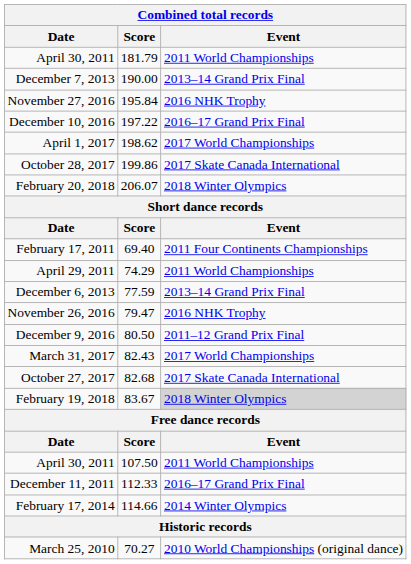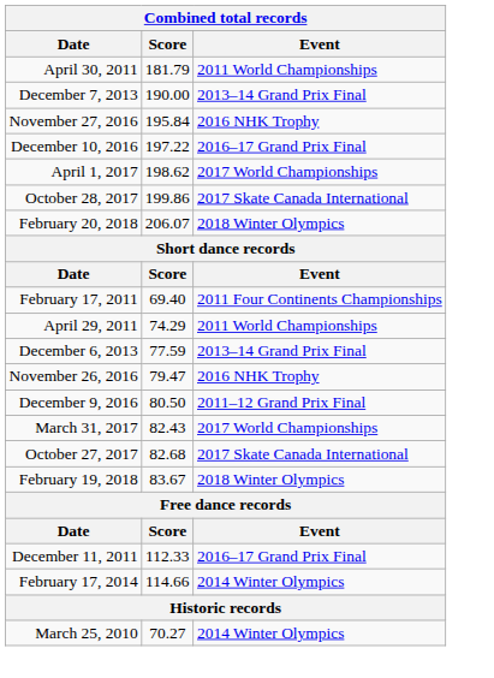 <table class="wikitable">
 <tr>
 <th colspan="3"><a href='#'>Combined total records</a></th>
 </tr>
 <tr>
 <th>Date</th>
 <th>Score</th>
 <th>Event</th>
 </tr>
 <tr>
 <td align=right>April 30, 2011</td>
 <td align=center>181.79</td>
 <td><a href='#'>2011 World Championships</a></td>
 </tr>
 <tr>
 <td align=right>December 7, 2013</td>
 <td align=center>190.00</td>
 <td><a href='#'>2013–14 Grand Prix Final</a></td>
 </tr>
 <tr>
 <td align=right>November 27, 2016</td>
 <td align=center>195.84</td>
 <td><a href='#'>2016 NHK Trophy</a></td>
 </tr>
 <tr>
 <td align=right>December 10, 2016</td>
 <td align=center>197.22</td>
 <td><a href='#'>2016–17 Grand Prix Final</a></td>
 </tr>
 <tr>
 <td align=right>April 1, 2017</td>
 <td align=center>198.62</td>
 <td><a href='#'>2017 World Championships</a></td>
 </tr>
 <tr>
 <td align=right>October 28, 2017</td>
 <td align=center>199.86</td>
 <td><a href='#'>2017 Skate Canada International</a></td>
 </tr>
 <tr>
 <td align=right>February 20, 2018</td>
 <td align=center>206.07</td>
 <td><a href='#'>2018 Winter Olympics</a></td>
 </tr>
 <tr>
 <th colspan="3">Short dance records</th>
 </tr>
 <tr>
 <th>Date</th>
 <th>Score</th>
 <th>Event</th>
 </tr>
 <tr>
 <td align=right>February 17, 2011</td>
 <td align=center>69.40</td>
 <td><a href='#'>2011 Four Continents Championships</a></td>
 </tr>
 <tr>
 <td align=right>April 29, 2011</td>
 <td align=center>74.29</td>
 <td><a href='#'>2011 World Championships</a></td>
 </tr>
 <tr>
 <td align=right>December 6, 2013</td>
 <td align=center>77.59</td>
 <td><a href='#'>2013–14 Grand Prix Final</a></td>
 </tr>
 <tr>
 <td align=right>November 26, 2016</td>
 <td align=center>79.47</td>
 <td><a href='#'>2016 NHK Trophy</a></td>
 </tr>
 <tr>
 <td align=right>December 9, 2016</td>
 <td align=center>80.50</td>
 <td><a href='#'>2011–12 Grand Prix Final</a></td>
 </tr>
 <tr>
 <td align=right>March 31, 2017</td>
 <td align=center>82.43</td>
 <td><a href='#'>2017 World Championships</a></td>
 </tr>
 <tr>
 <td align=right>October 27, 2017</td>
 <td align=center>82.68</td>
 <td><a href='#'>2017 Skate Canada International</a></td>
 </tr>
 <tr>
 <td align=right>February 19, 2018</td>
 <td align=center>83.67</td>
-<td style="background: lightgrey;"><a href='#'>2018 Winter Olympics</a></td>
+<td><a href='#'>2018 Winter Olympics</a></td>
 </tr>
 <tr>
 <th colspan="3">Free dance records</th>
 </tr>
 <tr>
 <th>Date</th>
 <th>Score</th>
 <th>Event</th>
-</tr>
-<tr>
-<td align=right>April 30, 2011</td>
-<td align=center>107.50</td>
-<td><a href='#'>2011 World Championships</a></td>
 </tr>
 <tr>
 <td align=right>December 11, 2011</td>
 <td align=center>112.33</td>
 <td><a href='#'>2016–17 Grand Prix Final</a></td>
 </tr>
 <tr>
 <td align=right>February 17, 2014</td>
 <td align=center>114.66</td>
 <td><a href='#'>2014 Winter Olympics</a></td>
 </tr>
 <tr>
 <th colspan="3">Historic records</th>
 </tr>
 <tr>
 <td align=right>March 25, 2010</td>
 <td align=center>70.27</td>
-<td><a href='#'>2010 World Championships</a> (original dance)</td>
+<td><a href='#'>2014 Winter Olympics</a></td>
 </tr>
 </table>
